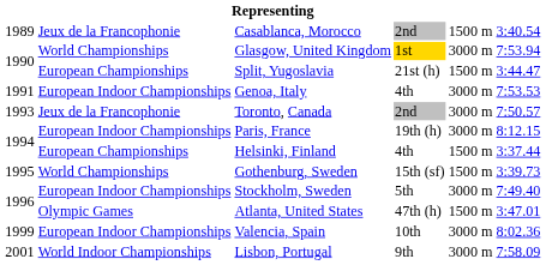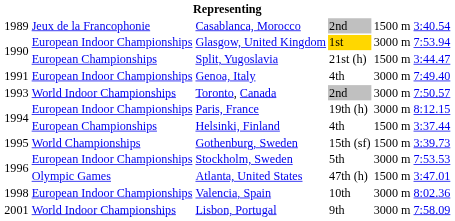 <table>
 <tr>
 <th colspan="6">Representing </th>
 </tr>
 <tr>
 <td>1989</td>
 <td><a href='#'>Jeux de la Francophonie</a></td>
 <td><a href='#'>Casablanca, Morocco</a></td>
 <td bgcolor=silver>2nd</td>
 <td>1500 m</td>
 <td><a href='#'>3:40.54</a></td>
 </tr>
 <tr>
 <td rowspan=2>1990</td>
-<td><a href='#'>World Championships</a></td>
+<td><a href='#'>European Indoor Championships</a></td>
 <td><a href='#'>Glasgow, United Kingdom</a></td>
 <td bgcolor=gold>1st</td>
 <td>3000 m</td>
 <td><a href='#'>7:53.94</a></td>
 </tr>
 <tr>
 <td><a href='#'>European Championships</a></td>
 <td><a href='#'>Split, Yugoslavia</a></td>
 <td>21st (h)</td>
 <td>1500 m</td>
 <td><a href='#'>3:44.47</a></td>
 </tr>
 <tr>
 <td>1991</td>
 <td><a href='#'>European Indoor Championships</a></td>
 <td><a href='#'>Genoa, Italy</a></td>
 <td>4th</td>
 <td>3000 m</td>
-<td><a href='#'>7:53.53</a></td>
+<td><a href='#'>7:49.40</a></td>
 </tr>
 <tr>
 <td>1993</td>
-<td><a href='#'>Jeux de la Francophonie</a></td>
+<td><a href='#'>World Indoor Championships</a></td>
 <td><a href='#'>Toronto</a>, <a href='#'>Canada</a></td>
 <td bgcolor=silver>2nd</td>
 <td>3000 m</td>
 <td><a href='#'>7:50.57</a></td>
 </tr>
 <tr>
 <td rowspan=2>1994</td>
 <td><a href='#'>European Indoor Championships</a></td>
 <td><a href='#'>Paris, France</a></td>
 <td>19th (h)</td>
 <td>3000 m</td>
 <td><a href='#'>8:12.15</a></td>
 </tr>
 <tr>
 <td><a href='#'>European Championships</a></td>
 <td><a href='#'>Helsinki, Finland</a></td>
 <td>4th</td>
 <td>1500 m</td>
 <td><a href='#'>3:37.44</a></td>
 </tr>
 <tr>
 <td>1995</td>
 <td><a href='#'>World Championships</a></td>
 <td><a href='#'>Gothenburg, Sweden</a></td>
 <td>15th (sf)</td>
 <td>1500 m</td>
 <td><a href='#'>3:39.73</a></td>
 </tr>
 <tr>
 <td rowspan=2>1996</td>
 <td><a href='#'>European Indoor Championships</a></td>
 <td><a href='#'>Stockholm, Sweden</a></td>
 <td>5th</td>
 <td>3000 m</td>
-<td><a href='#'>7:49.40</a></td>
+<td><a href='#'>7:53.53</a></td>
 </tr>
 <tr>
 <td><a href='#'>Olympic Games</a></td>
 <td><a href='#'>Atlanta, United States</a></td>
 <td>47th (h)</td>
 <td>1500 m</td>
 <td><a href='#'>3:47.01</a></td>
 </tr>
 <tr>
-<td>1999</td>
+<td>1998</td>
 <td><a href='#'>European Indoor Championships</a></td>
 <td><a href='#'>Valencia, Spain</a></td>
 <td>10th</td>
 <td>3000 m</td>
 <td><a href='#'>8:02.36</a></td>
 </tr>
 <tr>
 <td>2001</td>
 <td><a href='#'>World Indoor Championships</a></td>
 <td><a href='#'>Lisbon, Portugal</a></td>
 <td>9th</td>
 <td>3000 m</td>
 <td><a href='#'>7:58.09</a></td>
 </tr>
 </table>
